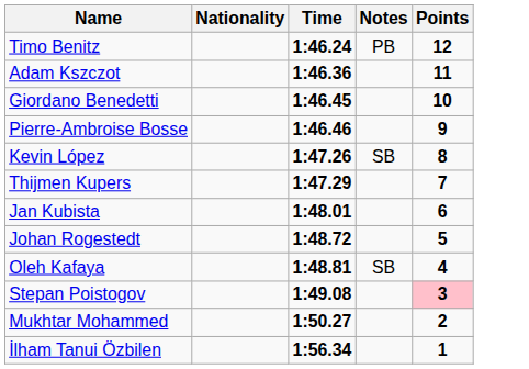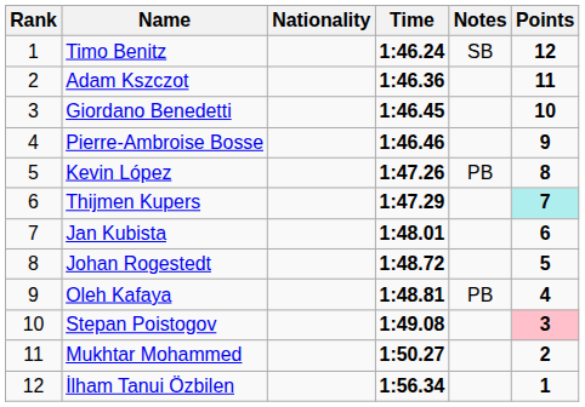 <table class="wikitable sortable" style="text-align:center">
 <tr>
+<th>Rank</th>
 <th>Name</th>
 <th>Nationality</th>
 <th>Time</th>
 <th>Notes</th>
 <th>Points</th>
 </tr>
 <tr>
+<td>1</td>
 <td align=left><a href='#'>Timo Benitz</a></td>
 <td align=left></td>
 <td><strong>1:46.24</strong></td>
-<td>PB</td>
+<td>SB</td>
 <td><strong>12</strong></td>
 </tr>
 <tr>
+<td>2</td>
 <td align=left><a href='#'>Adam Kszczot</a></td>
 <td align=left></td>
 <td><strong>1:46.36</strong></td>
 <td></td>
 <td><strong>11</strong></td>
 </tr>
 <tr>
+<td>3</td>
 <td align=left><a href='#'>Giordano Benedetti</a></td>
 <td align=left></td>
 <td><strong>1:46.45</strong></td>
 <td></td>
 <td><strong>10</strong></td>
 </tr>
 <tr>
+<td>4</td>
 <td align=left><a href='#'>Pierre-Ambroise Bosse</a></td>
 <td align=left></td>
 <td><strong>1:46.46</strong></td>
 <td></td>
 <td><strong>9</strong></td>
 </tr>
 <tr>
+<td>5</td>
 <td align=left><a href='#'>Kevin López</a></td>
 <td align=left></td>
 <td><strong>1:47.26</strong></td>
-<td>SB</td>
+<td>PB</td>
 <td><strong>8</strong></td>
 </tr>
 <tr>
+<td>6</td>
 <td align=left><a href='#'>Thijmen Kupers</a></td>
 <td align=left></td>
 <td><strong>1:47.29</strong></td>
 <td></td>
-<td><strong>7</strong></td>
+<td style="background: paleturquoise;"><strong>7</strong></td>
 </tr>
 <tr>
+<td>7</td>
 <td align=left><a href='#'>Jan Kubista</a></td>
 <td align=left></td>
 <td><strong>1:48.01</strong></td>
 <td></td>
 <td><strong>6</strong></td>
 </tr>
 <tr>
+<td>8</td>
 <td align=left><a href='#'>Johan Rogestedt</a></td>
 <td align=left></td>
 <td><strong>1:48.72</strong></td>
 <td></td>
 <td><strong>5</strong></td>
 </tr>
 <tr>
+<td>9</td>
 <td align=left><a href='#'>Oleh Kafaya</a></td>
 <td align=left></td>
 <td><strong>1:48.81</strong></td>
-<td>SB</td>
+<td>PB</td>
 <td><strong>4</strong></td>
 </tr>
 <tr>
+<td>10</td>
 <td align=left><a href='#'>Stepan Poistogov</a></td>
 <td align=left></td>
 <td><strong>1:49.08</strong></td>
 <td></td>
 <td style="background: pink;"><strong>3</strong></td>
 </tr>
 <tr>
+<td>11</td>
 <td align=left><a href='#'>Mukhtar Mohammed</a></td>
 <td align=left></td>
 <td><strong>1:50.27</strong></td>
 <td></td>
 <td><strong>2</strong></td>
 </tr>
 <tr>
+<td>12</td>
 <td align=left><a href='#'>İlham Tanui Özbilen</a></td>
 <td align=left></td>
 <td><strong>1:56.34</strong></td>
 <td></td>
 <td><strong>1</strong></td>
 </tr>
 </table>
